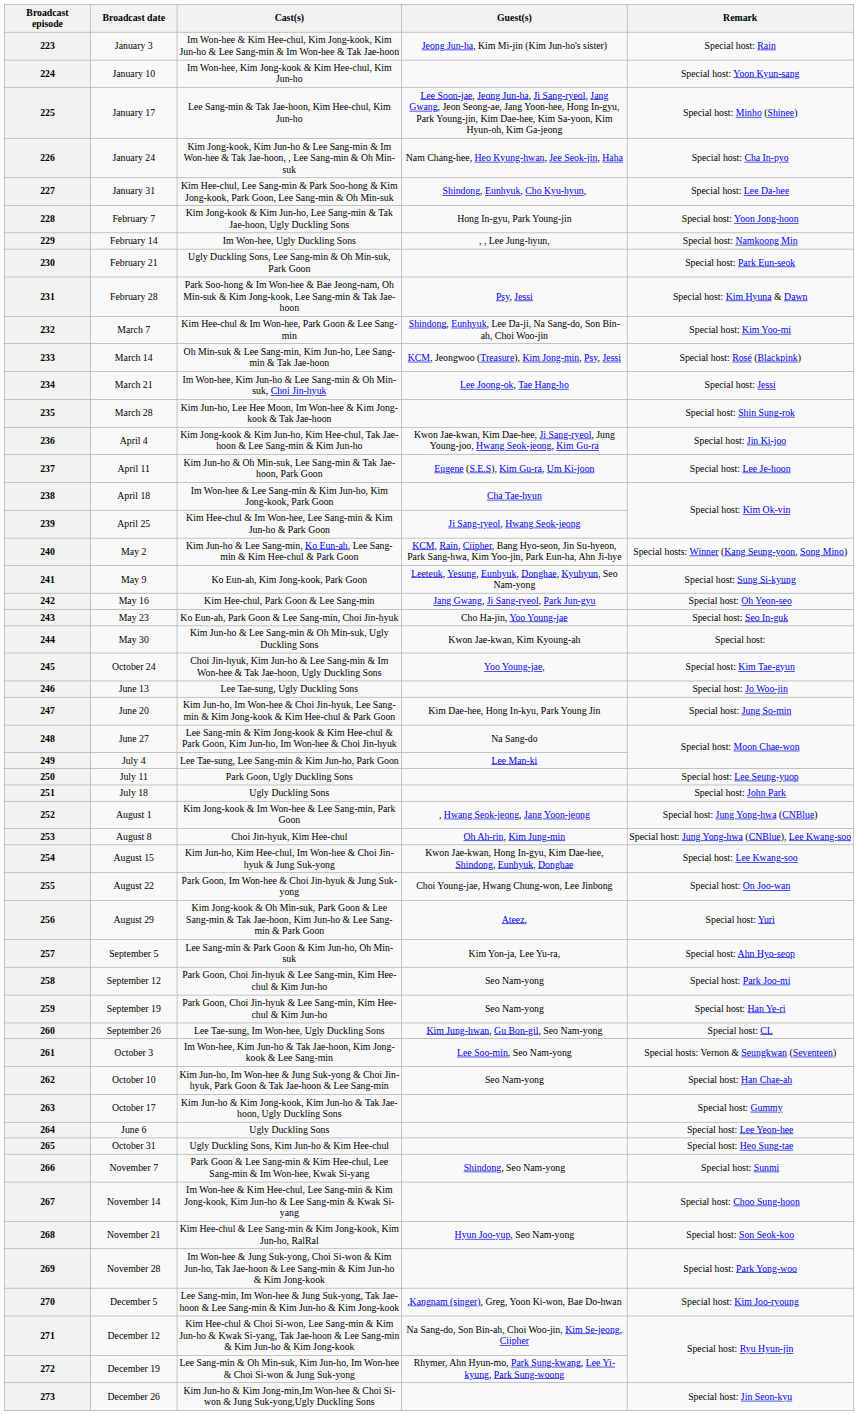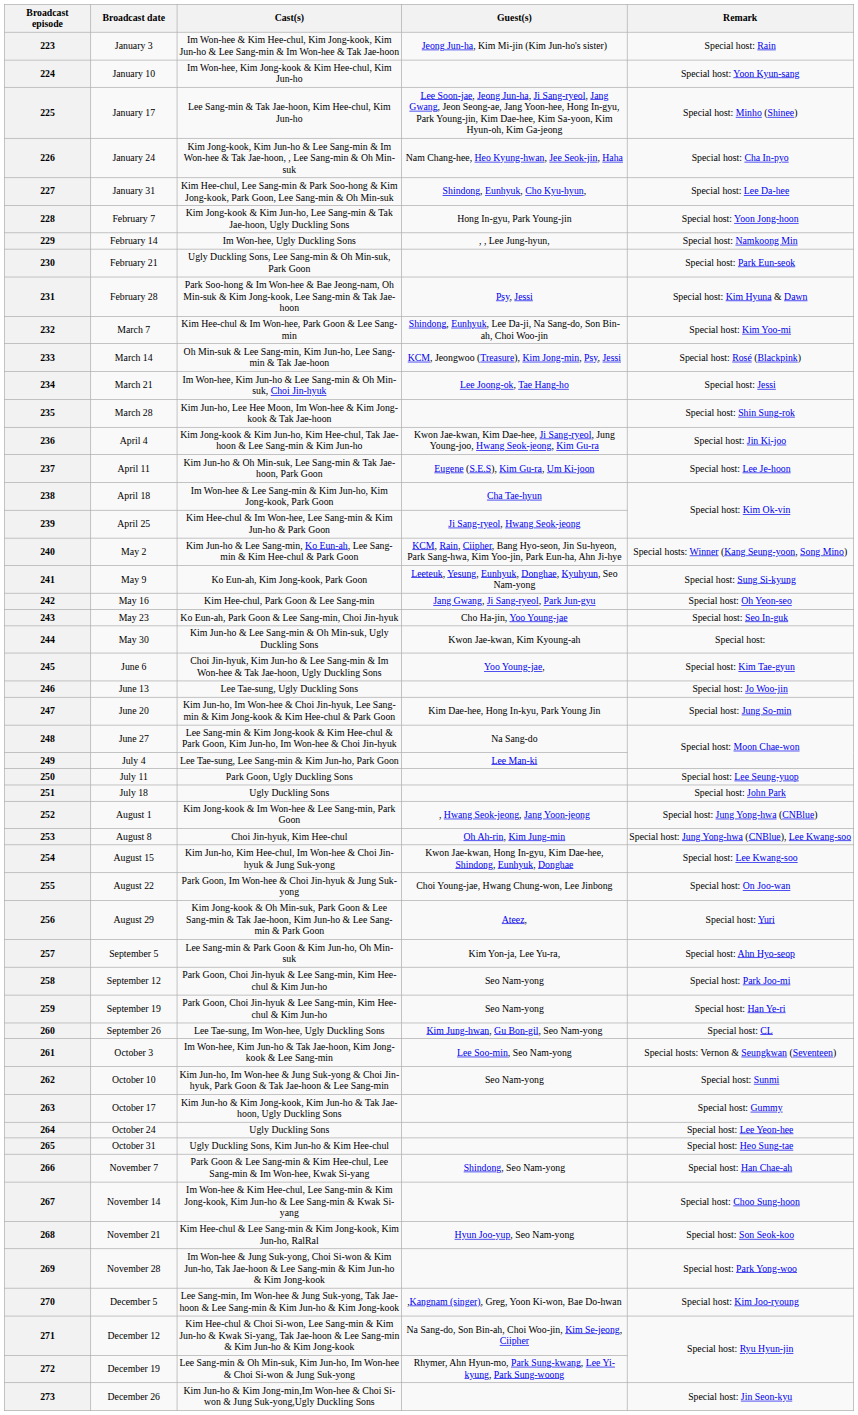 <table class="wikitable" style="text-align: center; font-size: 90%;">
 <tr>
 <th style="width: 10em;">Broadcast<br>episode</th>
 <th style="width: 10em;">Broadcast date</th>
 <th style="width: 30em;">Cast(s)</th>
 <th style="width: 30em;">Guest(s)</th>
 <th style="width: 30em;">Remark</th>
 </tr>
 <tr>
 <th>223</th>
 <td>January 3</td>
 <td>Im Won-hee & Kim Hee-chul, Kim Jong-kook, Kim Jun-ho & Lee Sang-min & Im Won-hee & Tak Jae-hoon</td>
 <td><a href='#'>Jeong Jun-ha</a>, Kim Mi-jin (Kim Jun-ho's sister)</td>
 <td>Special host: <a href='#'>Rain</a></td>
 </tr>
 <tr>
 <th>224</th>
 <td>January 10</td>
 <td>Im Won-hee, Kim Jong-kook & Kim Hee-chul, Kim Jun-ho</td>
 <td></td>
 <td>Special host: <a href='#'>Yoon Kyun-sang</a></td>
 </tr>
 <tr>
 <th>225</th>
 <td>January 17</td>
 <td>Lee Sang-min & Tak Jae-hoon, Kim Hee-chul, Kim Jun-ho</td>
 <td><a href='#'>Lee Soon-jae</a>, <a href='#'>Jeong Jun-ha</a>, <a href='#'>Ji Sang-ryeol</a>, <a href='#'>Jang Gwang</a>, Jeon Seong-ae, Jang Yoon-hee, Hong In-gyu, Park Young-jin, Kim Dae-hee, Kim Sa-yoon, Kim Hyun-oh, Kim Ga-jeong</td>
 <td>Special host: <a href='#'>Minho</a> (<a href='#'>Shinee</a>)</td>
 </tr>
 <tr>
 <th>226</th>
 <td>January 24</td>
 <td>Kim Jong-kook, Kim Jun-ho & Lee Sang-min & Im Won-hee & Tak Jae-hoon, , Lee Sang-min & Oh Min-suk</td>
 <td>Nam Chang-hee, <a href='#'>Heo Kyung-hwan</a>, <a href='#'>Jee Seok-jin</a>, <a href='#'>Haha</a></td>
 <td>Special host: <a href='#'>Cha In-pyo</a></td>
 </tr>
 <tr>
 <th>227</th>
 <td>January 31</td>
 <td>Kim Hee-chul, Lee Sang-min & Park Soo-hong & Kim Jong-kook, Park Goon, Lee Sang-min & Oh Min-suk</td>
 <td><a href='#'>Shindong</a>, <a href='#'>Eunhyuk</a>, <a href='#'>Cho Kyu-hyun</a>, </td>
 <td>Special host: <a href='#'>Lee Da-hee</a></td>
 </tr>
 <tr>
 <th>228</th>
 <td>February 7</td>
 <td>Kim Jong-kook & Kim Jun-ho, Lee Sang-min & Tak Jae-hoon, Ugly Duckling Sons</td>
 <td>Hong In-gyu, Park Young-jin</td>
 <td>Special host: <a href='#'>Yoon Jong-hoon</a></td>
 </tr>
 <tr>
 <th>229</th>
 <td>February 14</td>
 <td>Im Won-hee, Ugly Duckling Sons</td>
 <td>, , Lee Jung-hyun, </td>
 <td>Special host: <a href='#'>Namkoong Min</a></td>
 </tr>
 <tr>
 <th>230</th>
 <td>February 21</td>
 <td>Ugly Duckling Sons, Lee Sang-min & Oh Min-suk, Park Goon</td>
 <td></td>
 <td>Special host: <a href='#'>Park Eun-seok</a></td>
 </tr>
 <tr>
 <th>231</th>
 <td>February 28</td>
 <td>Park Soo-hong & Im Won-hee & Bae Jeong-nam, Oh Min-suk & Kim Jong-kook, Lee Sang-min & Tak Jae-hoon</td>
 <td><a href='#'>Psy</a>, <a href='#'>Jessi</a></td>
 <td>Special host: <a href='#'>Kim Hyuna</a> & <a href='#'>Dawn</a></td>
 </tr>
 <tr>
 <th>232</th>
 <td>March 7</td>
 <td>Kim Hee-chul & Im Won-hee, Park Goon & Lee Sang-min</td>
 <td><a href='#'>Shindong</a>, <a href='#'>Eunhyuk</a>, Lee Da-ji, Na Sang-do, Son Bin-ah, Choi Woo-jin</td>
 <td>Special host: <a href='#'>Kim Yoo-mi</a></td>
 </tr>
 <tr>
 <th>233</th>
 <td>March 14</td>
 <td>Oh Min-suk & Lee Sang-min, Kim Jun-ho, Lee Sang-min & Tak Jae-hoon</td>
 <td><a href='#'>KCM</a>, Jeongwoo (<a href='#'>Treasure</a>), <a href='#'>Kim Jong-min</a>, <a href='#'>Psy</a>, <a href='#'>Jessi</a></td>
 <td>Special host: <a href='#'>Rosé</a> (<a href='#'>Blackpink</a>)</td>
 </tr>
 <tr>
 <th>234</th>
 <td>March 21</td>
 <td>Im Won-hee, Kim Jun-ho & Lee Sang-min & Oh Min-suk, <a href='#'>Choi Jin-hyuk</a></td>
 <td><a href='#'>Lee Joong-ok</a>, <a href='#'>Tae Hang-ho</a></td>
 <td>Special host: <a href='#'>Jessi</a></td>
 </tr>
 <tr>
 <th>235</th>
 <td>March 28</td>
 <td>Kim Jun-ho, Lee Hee Moon, Im Won-hee & Kim Jong-kook & Tak Jae-hoon</td>
 <td></td>
 <td>Special host: <a href='#'>Shin Sung-rok</a></td>
 </tr>
 <tr>
 <th>236</th>
 <td>April 4</td>
 <td>Kim Jong-kook & Kim Jun-ho, Kim Hee-chul, Tak Jae-hoon & Lee Sang-min & Kim Jun-ho</td>
 <td>Kwon Jae-kwan, Kim Dae-hee, <a href='#'>Ji Sang-ryeol</a>, Jung Young-joo, <a href='#'>Hwang Seok-jeong</a>, <a href='#'>Kim Gu-ra</a></td>
 <td>Special host: <a href='#'>Jin Ki-joo</a></td>
 </tr>
 <tr>
 <th>237</th>
 <td>April 11</td>
 <td>Kim Jun-ho & Oh Min-suk, Lee Sang-min & Tak Jae-hoon, Park Goon</td>
 <td><a href='#'>Eugene</a> (<a href='#'>S.E.S</a>), <a href='#'>Kim Gu-ra</a>, <a href='#'>Um Ki-joon</a></td>
 <td>Special host: <a href='#'>Lee Je-hoon</a></td>
 </tr>
 <tr>
 <th>238</th>
 <td>April 18</td>
 <td>Im Won-hee & Lee Sang-min & Kim Jun-ho, Kim Jong-kook, Park Goon</td>
 <td><a href='#'>Cha Tae-hyun</a></td>
 <td rowspan="2">Special host: <a href='#'>Kim Ok-vin</a></td>
 </tr>
 <tr>
 <th>239</th>
 <td>April 25</td>
 <td>Kim Hee-chul & Im Won-hee, Lee Sang-min & Kim Jun-ho & Park Goon</td>
 <td><a href='#'>Ji Sang-ryeol</a>, <a href='#'>Hwang Seok-jeong</a></td>
 </tr>
 <tr>
 <th>240</th>
 <td>May 2</td>
 <td>Kim Jun-ho & Lee Sang-min, <a href='#'>Ko Eun-ah</a>, Lee Sang-min & Kim Hee-chul & Park Goon</td>
 <td><a href='#'>KCM</a>, <a href='#'>Rain</a>, <a href='#'>Ciipher</a>, Bang Hyo-seon, Jin Su-hyeon, Park Sang-hwa, Kim Yoo-jin, Park Eun-ha, Ahn Ji-hye</td>
 <td>Special hosts: <a href='#'>Winner</a> (<a href='#'>Kang Seung-yoon</a>, <a href='#'>Song Mino</a>)</td>
 </tr>
 <tr>
 <th>241</th>
 <td>May 9</td>
 <td>Ko Eun-ah, Kim Jong-kook, Park Goon</td>
 <td><a href='#'>Leeteuk</a>, <a href='#'>Yesung</a>, <a href='#'>Eunhyuk</a>, <a href='#'>Donghae</a>, <a href='#'>Kyuhyun</a>, Seo Nam-yong</td>
 <td>Special host: <a href='#'>Sung Si-kyung</a></td>
 </tr>
 <tr>
 <th>242</th>
 <td>May 16</td>
 <td>Kim Hee-chul, Park Goon & Lee Sang-min</td>
 <td><a href='#'>Jang Gwang</a>, <a href='#'>Ji Sang-ryeol</a>, <a href='#'>Park Jun-gyu</a></td>
 <td>Special host: <a href='#'>Oh Yeon-seo</a></td>
 </tr>
 <tr>
 <th>243</th>
 <td>May 23</td>
 <td>Ko Eun-ah, Park Goon & Lee Sang-min, Choi Jin-hyuk</td>
 <td>Cho Ha-jin, <a href='#'>Yoo Young-jae</a></td>
 <td>Special host: <a href='#'>Seo In-guk</a></td>
 </tr>
 <tr>
 <th>244</th>
 <td>May 30</td>
 <td>Kim Jun-ho & Lee Sang-min & Oh Min-suk, Ugly Duckling Sons</td>
 <td>Kwon Jae-kwan, Kim Kyoung-ah</td>
 <td>Special host: </td>
 </tr>
 <tr>
 <th>245</th>
-<td>October 24</td>
+<td>June 6</td>
 <td>Choi Jin-hyuk, Kim Jun-ho & Lee Sang-min & Im Won-hee & Tak Jae-hoon, Ugly Duckling Sons</td>
 <td><a href='#'>Yoo Young-jae</a>, </td>
 <td>Special host: <a href='#'>Kim Tae-gyun</a></td>
 </tr>
 <tr>
 <th>246</th>
 <td>June 13</td>
 <td>Lee Tae-sung, Ugly Duckling Sons</td>
 <td></td>
 <td>Special host: <a href='#'>Jo Woo-jin</a></td>
 </tr>
 <tr>
 <th>247</th>
 <td>June 20</td>
 <td>Kim Jun-ho, Im Won-hee & Choi Jin-hyuk, Lee Sang-min & Kim Jong-kook & Kim Hee-chul & Park Goon</td>
 <td>Kim Dae-hee, Hong In-kyu, Park Young Jin</td>
 <td>Special host: <a href='#'>Jung So-min</a></td>
 </tr>
 <tr>
 <th>248</th>
 <td>June 27</td>
 <td>Lee Sang-min & Kim Jong-kook & Kim Hee-chul & Park Goon, Kim Jun-ho, Im Won-hee & Choi Jin-hyuk</td>
 <td>Na Sang-do</td>
 <td rowspan="2">Special host: <a href='#'>Moon Chae-won</a></td>
 </tr>
 <tr>
 <th>249</th>
 <td>July 4</td>
 <td>Lee Tae-sung, Lee Sang-min & Kim Jun-ho, Park Goon</td>
 <td><a href='#'>Lee Man-ki</a></td>
 </tr>
 <tr>
 <th>250</th>
 <td>July 11</td>
 <td>Park Goon, Ugly Duckling Sons</td>
 <td></td>
 <td>Special host: <a href='#'>Lee Seung-yuop</a></td>
 </tr>
 <tr>
 <th>251</th>
 <td>July 18</td>
 <td>Ugly Duckling Sons</td>
 <td></td>
 <td>Special host: <a href='#'>John Park</a></td>
 </tr>
 <tr>
 <th>252</th>
 <td>August 1</td>
 <td>Kim Jong-kook & Im Won-hee & Lee Sang-min, Park Goon</td>
 <td>, <a href='#'>Hwang Seok-jeong</a>, <a href='#'>Jang Yoon-jeong</a></td>
 <td>Special host: <a href='#'>Jung Yong-hwa</a> (<a href='#'>CNBlue</a>)</td>
 </tr>
 <tr>
 <th>253</th>
 <td>August 8</td>
 <td>Choi Jin-hyuk, Kim Hee-chul</td>
 <td><a href='#'>Oh Ah-rin</a>, <a href='#'>Kim Jung-min</a></td>
 <td>Special host: <a href='#'>Jung Yong-hwa</a> (<a href='#'>CNBlue</a>), <a href='#'>Lee Kwang-soo</a></td>
 </tr>
 <tr>
 <th>254</th>
 <td>August 15</td>
 <td>Kim Jun-ho, Kim Hee-chul, Im Won-hee & Choi Jin-hyuk & Jung Suk-yong</td>
 <td>Kwon Jae-kwan, Hong In-gyu, Kim Dae-hee, <a href='#'>Shindong</a>, <a href='#'>Eunhyuk</a>, <a href='#'>Donghae</a></td>
 <td>Special host: <a href='#'>Lee Kwang-soo</a></td>
 </tr>
 <tr>
 <th>255</th>
 <td>August 22</td>
 <td>Park Goon, Im Won-hee & Choi Jin-hyuk & Jung Suk-yong</td>
 <td>Choi Young-jae, Hwang Chung-won, Lee Jinbong</td>
 <td>Special host: <a href='#'>On Joo-wan</a></td>
 </tr>
 <tr>
 <th>256</th>
 <td>August 29</td>
 <td>Kim Jong-kook & Oh Min-suk, Park Goon & Lee Sang-min & Tak Jae-hoon, Kim Jun-ho & Lee Sang-min & Park Goon</td>
 <td><a href='#'>Ateez</a>,</td>
 <td>Special host: <a href='#'>Yuri</a></td>
 </tr>
 <tr>
 <th>257</th>
 <td>September 5</td>
 <td>Lee Sang-min & Park Goon & Kim Jun-ho, Oh Min-suk</td>
 <td>Kim Yon-ja, Lee Yu-ra, </td>
 <td>Special host: <a href='#'>Ahn Hyo-seop</a></td>
 </tr>
 <tr>
 <th>258</th>
 <td>September 12</td>
 <td>Park Goon, Choi Jin-hyuk & Lee Sang-min, Kim Hee-chul & Kim Jun-ho</td>
 <td>Seo Nam-yong</td>
 <td>Special host: <a href='#'>Park Joo-mi</a></td>
 </tr>
 <tr>
 <th>259</th>
 <td>September 19</td>
 <td>Park Goon, Choi Jin-hyuk & Lee Sang-min, Kim Hee-chul & Kim Jun-ho</td>
 <td>Seo Nam-yong</td>
 <td>Special host: <a href='#'>Han Ye-ri</a></td>
 </tr>
 <tr>
 <th>260</th>
 <td>September 26</td>
 <td>Lee Tae-sung, Im Won-hee, Ugly Duckling Sons</td>
 <td><a href='#'>Kim Jung-hwan</a>, <a href='#'>Gu Bon-gil</a>, Seo Nam-yong</td>
 <td>Special host: <a href='#'>CL</a></td>
 </tr>
 <tr>
 <th>261</th>
 <td>October 3</td>
 <td>Im Won-hee, Kim Jun-ho & Tak Jae-hoon, Kim Jong-kook & Lee Sang-min</td>
 <td><a href='#'>Lee Soo-min</a>, Seo Nam-yong</td>
 <td>Special hosts: Vernon & <a href='#'>Seungkwan</a> (<a href='#'>Seventeen</a>)</td>
 </tr>
 <tr>
 <th>262</th>
 <td>October 10</td>
 <td>Kim Jun-ho, Im Won-hee & Jung Suk-yong & Choi Jin-hyuk, Park Goon & Tak Jae-hoon & Lee Sang-min</td>
 <td>Seo Nam-yong</td>
-<td>Special host: <a href='#'>Han Chae-ah</a></td>
+<td>Special host: <a href='#'>Sunmi</a></td>
 </tr>
 <tr>
 <th>263</th>
 <td>October 17</td>
 <td>Kim Jun-ho & Kim Jong-kook, Kim Jun-ho & Tak Jae-hoon, Ugly Duckling Sons</td>
 <td></td>
 <td>Special host: <a href='#'>Gummy</a></td>
 </tr>
 <tr>
 <th>264</th>
-<td>June 6</td>
+<td>October 24</td>
 <td>Ugly Duckling Sons</td>
 <td></td>
 <td>Special host: <a href='#'>Lee Yeon-hee</a></td>
 </tr>
 <tr>
 <th>265</th>
 <td>October 31</td>
 <td>Ugly Duckling Sons, Kim Jun-ho & Kim Hee-chul</td>
 <td></td>
 <td>Special host: <a href='#'>Heo Sung-tae</a></td>
 </tr>
 <tr>
 <th>266</th>
 <td>November 7</td>
 <td>Park Goon & Lee Sang-min & Kim Hee-chul, Lee Sang-min & Im Won-hee, Kwak Si-yang</td>
 <td><a href='#'>Shindong</a>, Seo Nam-yong</td>
-<td>Special host: <a href='#'>Sunmi</a></td>
+<td>Special host: <a href='#'>Han Chae-ah</a></td>
 </tr>
 <tr>
 <th>267</th>
 <td>November 14</td>
 <td>Im Won-hee & Kim Hee-chul, Lee Sang-min & Kim Jong-kook, Kim Jun-ho & Lee Sang-min & Kwak Si-yang</td>
 <td></td>
 <td>Special host: <a href='#'>Choo Sung-hoon</a></td>
 </tr>
 <tr>
 <th>268</th>
 <td>November 21</td>
 <td>Kim Hee-chul & Lee Sang-min & Kim Jong-kook, Kim Jun-ho, RalRal</td>
 <td><a href='#'>Hyun Joo-yup</a>, Seo Nam-yong</td>
 <td>Special host: <a href='#'>Son Seok-koo</a></td>
 </tr>
 <tr>
 <th>269</th>
 <td>November 28</td>
 <td>Im Won-hee & Jung Suk-yong, Choi Si-won & Kim Jun-ho, Tak Jae-hoon & Lee Sang-min & Kim Jun-ho & Kim Jong-kook</td>
 <td></td>
 <td>Special host: <a href='#'>Park Yong-woo</a></td>
 </tr>
 <tr>
 <th>270</th>
 <td>December 5</td>
 <td>Lee Sang-min, Im Won-hee & Jung Suk-yong, Tak Jae-hoon & Lee Sang-min & Kim Jun-ho & Kim Jong-kook</td>
 <td>,<a href='#'>Kangnam (singer)</a>, Greg, Yoon Ki-won, Bae Do-hwan</td>
 <td>Special host: <a href='#'>Kim Joo-ryoung</a></td>
 </tr>
 <tr>
 <th>271</th>
 <td>December 12</td>
 <td>Kim Hee-chul & Choi Si-won, Lee Sang-min & Kim Jun-ho & Kwak Si-yang, Tak Jae-hoon & Lee Sang-min & Kim Jun-ho & Kim Jong-kook</td>
 <td>Na Sang-do, Son Bin-ah, Choi Woo-jin, <a href='#'>Kim Se-jeong</a>, <a href='#'>Ciipher</a></td>
 <td rowspan="2">Special host: <a href='#'>Ryu Hyun-jin</a></td>
 </tr>
 <tr>
 <th>272</th>
 <td>December 19</td>
 <td>Lee Sang-min & Oh Min-suk, Kim Jun-ho, Im Won-hee & Choi Si-won & Jung Suk-yong</td>
 <td>Rhymer, Ahn Hyun-mo, <a href='#'>Park Sung-kwang</a>, <a href='#'>Lee Yi-kyung</a>, <a href='#'>Park Sung-woong</a></td>
 </tr>
 <tr>
 <th>273</th>
 <td>December 26</td>
 <td>Kim Jun-ho & Kim Jong-min,Im Won-hee & Choi Si-won & Jung Suk-yong,Ugly Duckling Sons</td>
 <td></td>
 <td>Special host: <a href='#'>Jin Seon-kyu</a></td>
 </tr>
 </table>
